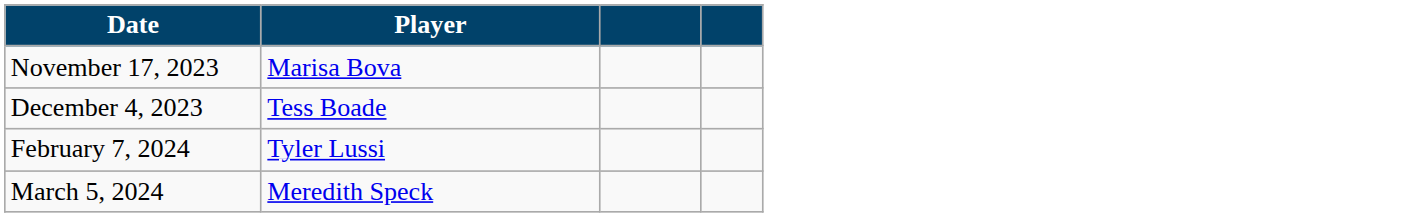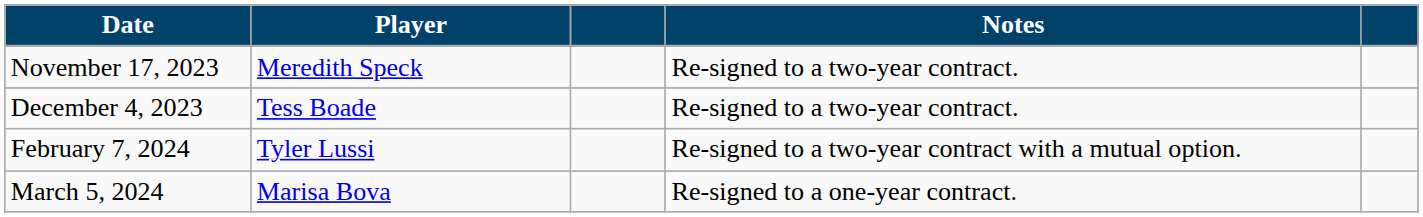 <table class="wikitable sortable" style="text-align:left;">
 <tr>
 <th style="background:#01426A; color:#fff; width:150px;" data-sort-type="date">Date</th>
 <th style="background:#01426A; color:#fff; width:200px;">Player</th>
 <th style="background:#01426A; color:#fff; width:55px;"></th>
+<th style="background:#01426A; color:#fff; width:450px;">Notes</th>
 <th style="background:#01426A; color:#fff; width:30px;"></th>
 </tr>
 <tr>
 <td>November 17, 2023</td>
-<td> <a href='#'>Marisa Bova</a></td>
+<td> <a href='#'>Meredith Speck</a></td>
 <td align="center"></td>
+<td>Re-signed to a two-year contract.</td>
 <td></td>
 </tr>
 <tr>
 <td>December 4, 2023</td>
 <td> <a href='#'>Tess Boade</a></td>
 <td align="center"></td>
+<td>Re-signed to a two-year contract.</td>
 <td></td>
 </tr>
 <tr>
 <td>February 7, 2024</td>
 <td> <a href='#'>Tyler Lussi</a></td>
 <td align="center"></td>
+<td>Re-signed to a two-year contract with a mutual option.</td>
 <td></td>
 </tr>
 <tr>
 <td>March 5, 2024</td>
-<td> <a href='#'>Meredith Speck</a></td>
+<td> <a href='#'>Marisa Bova</a></td>
 <td align="center"></td>
+<td>Re-signed to a one-year contract.</td>
 <td></td>
 </tr>
 </table>
